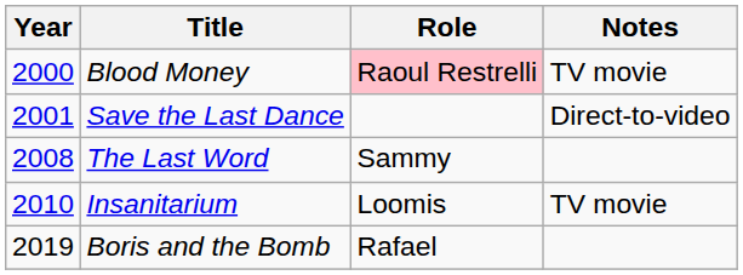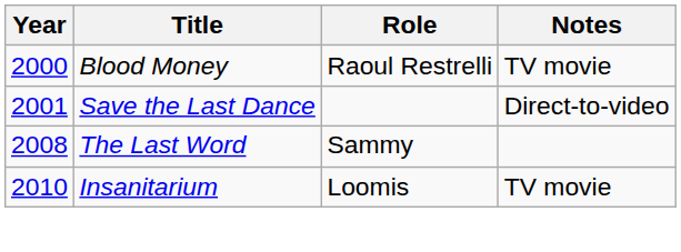 <table class="wikitable">
 <tr>
 <th>Year</th>
 <th>Title</th>
 <th>Role</th>
 <th>Notes</th>
 </tr>
 <tr>
 <td><a href='#'>2000</a></td>
 <td><em>Blood Money</em></td>
-<td style="background: pink;">Raoul Restrelli</td>
+<td>Raoul Restrelli</td>
 <td>TV movie</td>
 </tr>
 <tr>
 <td><a href='#'>2001</a></td>
 <td><em><a href='#'>Save the Last Dance</a></em></td>
 <td></td>
 <td>Direct-to-video</td>
 </tr>
 <tr>
 <td><a href='#'>2008</a></td>
 <td><em><a href='#'>The Last Word</a></em></td>
 <td>Sammy</td>
 <td></td>
 </tr>
 <tr>
 <td><a href='#'>2010</a></td>
 <td><em><a href='#'>Insanitarium</a></em></td>
 <td>Loomis</td>
 <td>TV movie</td>
 </tr>
-<tr>
-<td>2019</td>
-<td><em>Boris and the Bomb</em></td>
-<td>Rafael</td>
-<td></td>
-</tr>
 </table>
